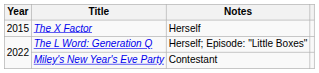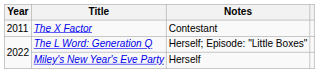 <table class="wikitable sortable">
 <tr>
 <th>Year</th>
 <th>Title</th>
 <th class="unsortable">Notes</th>
 <th></th>
 </tr>
 <tr>
-<td>2015</td>
+<td>2011</td>
 <td><em><a href='#'>The X Factor</a></em></td>
-<td>Herself</td>
+<td>Contestant</td>
 <td></td>
 </tr>
 <tr>
 <td rowspan="2">2022</td>
 <td><em><a href='#'>The L Word: Generation Q</a></em></td>
 <td>Herself; Episode: "Little Boxes"</td>
 <td></td>
 </tr>
 <tr>
 <td><em><a href='#'>Miley's New Year's Eve Party</a></em></td>
-<td>Contestant</td>
+<td>Herself</td>
 <td></td>
 </tr>
 </table>
